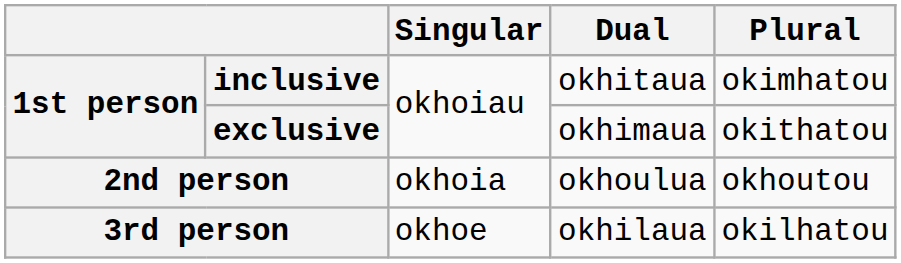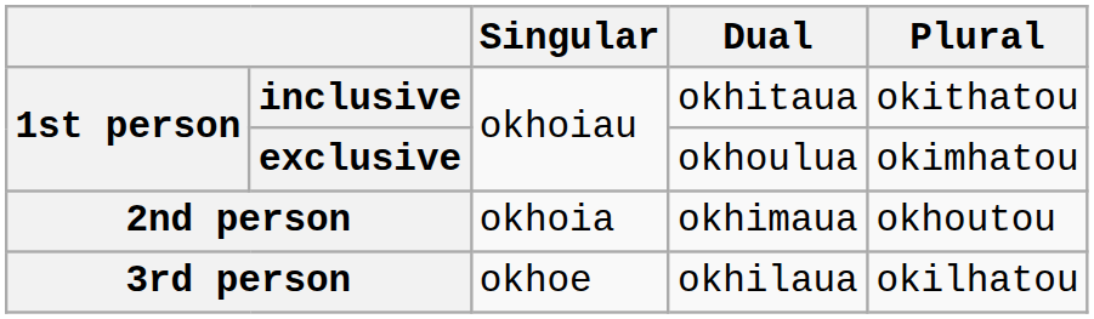 <table class="wikitable">
 <tr>
 <th colspan="2"></th>
 <th>Singular</th>
 <th>Dual</th>
 <th>Plural</th>
 </tr>
 <tr>
 <th rowspan="2">1st person</th>
 <th>inclusive</th>
 <td rowspan="2">okhoiau</td>
 <td>okhitaua</td>
-<td>okimhatou</td>
+<td>okithatou</td>
 </tr>
 <tr>
 <th>exclusive</th>
-<td>okhimaua</td>
-<td>okithatou</td>
+<td>okhoulua</td>
+<td>okimhatou</td>
 </tr>
 <tr>
 <th colspan="2">2nd person</th>
 <td>okhoia</td>
-<td>okhoulua</td>
+<td>okhimaua</td>
 <td>okhoutou</td>
 </tr>
 <tr>
 <th colspan="2">3rd person</th>
 <td>okhoe</td>
 <td>okhilaua</td>
 <td>okilhatou</td>
 </tr>
 </table>
